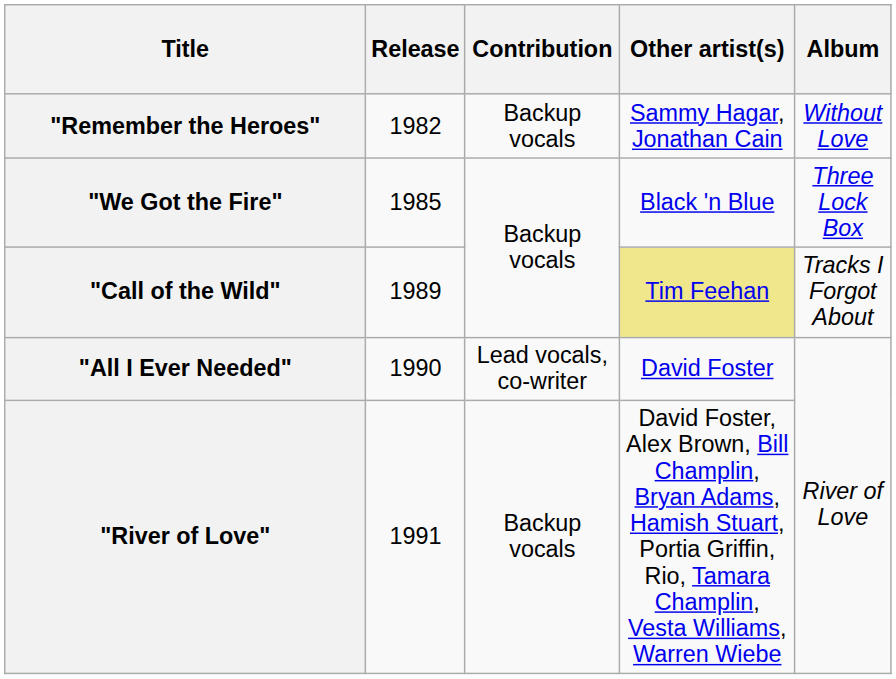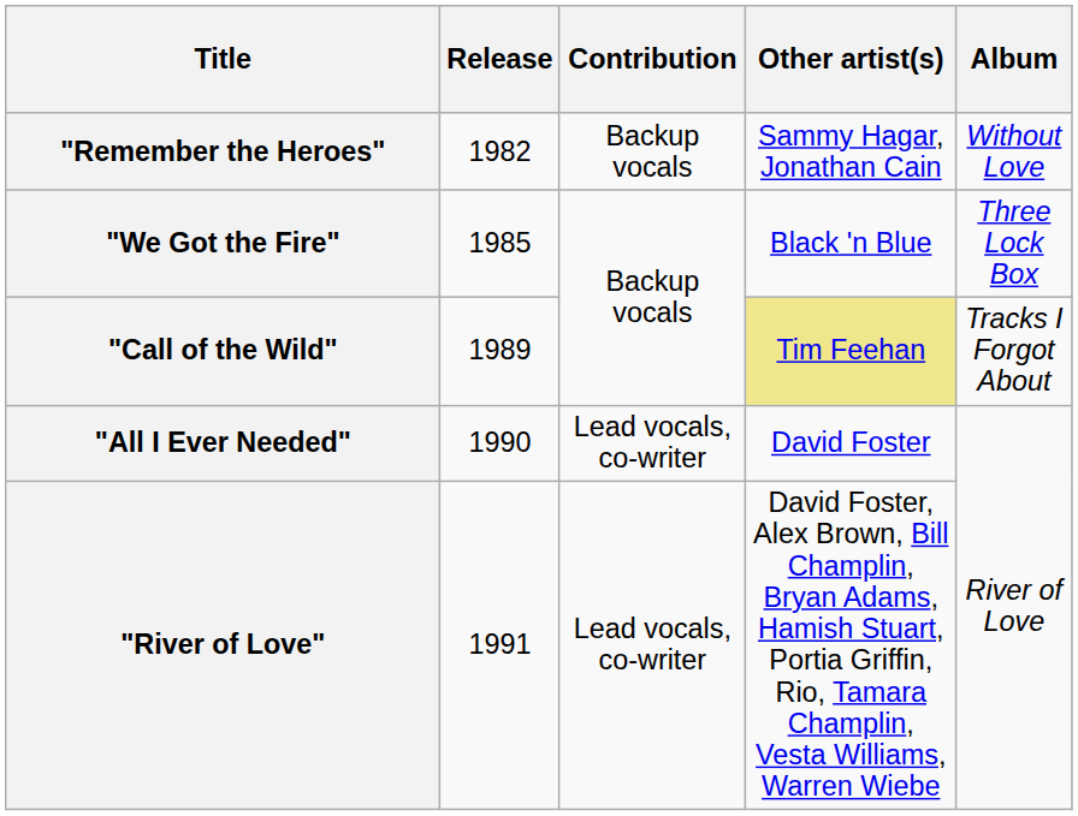 <table class="wikitable plainrowheaders" style="text-align:center;">
 <tr>
 <th scope="col" style="width:15em;"><br>Title<br><br></th>
 <th scope="col">Release</th>
 <th scope="col">Contribution</th>
 <th scope="col">Other artist(s)</th>
 <th scope="col">Album</th>
 </tr>
 <tr>
 <th scope="row">"Remember the Heroes"</th>
 <td>1982</td>
 <td>Backup vocals</td>
 <td><a href='#'>Sammy Hagar</a>, <a href='#'>Jonathan Cain</a></td>
 <td><em><a href='#'>Without Love</a></em></td>
 </tr>
 <tr>
 <th scope="row">"We Got the Fire"</th>
 <td>1985</td>
 <td rowspan="2">Backup vocals</td>
 <td><a href='#'>Black 'n Blue</a></td>
 <td><em><a href='#'>Three Lock Box</a></em></td>
 </tr>
 <tr>
 <th scope="row">"Call of the Wild"</th>
 <td>1989</td>
 <td style="background: khaki;"><a href='#'>Tim Feehan</a></td>
 <td><em>Tracks I Forgot About</em></td>
 </tr>
 <tr>
 <th scope="row">"All I Ever Needed"</th>
 <td>1990</td>
 <td>Lead vocals, co-writer</td>
 <td><a href='#'>David Foster</a></td>
 <td rowspan="2"><em>River of Love</em></td>
 </tr>
 <tr>
 <th scope="row">"River of Love"</th>
 <td>1991</td>
-<td>Backup vocals</td>
+<td>Lead vocals, co-writer</td>
 <td>David Foster, Alex Brown, <a href='#'>Bill Champlin</a>, <a href='#'>Bryan Adams</a>, <a href='#'>Hamish Stuart</a>, Portia Griffin, Rio, <a href='#'>Tamara Champlin</a>, <a href='#'>Vesta Williams</a>, <a href='#'>Warren Wiebe</a></td>
 </tr>
 </table>
